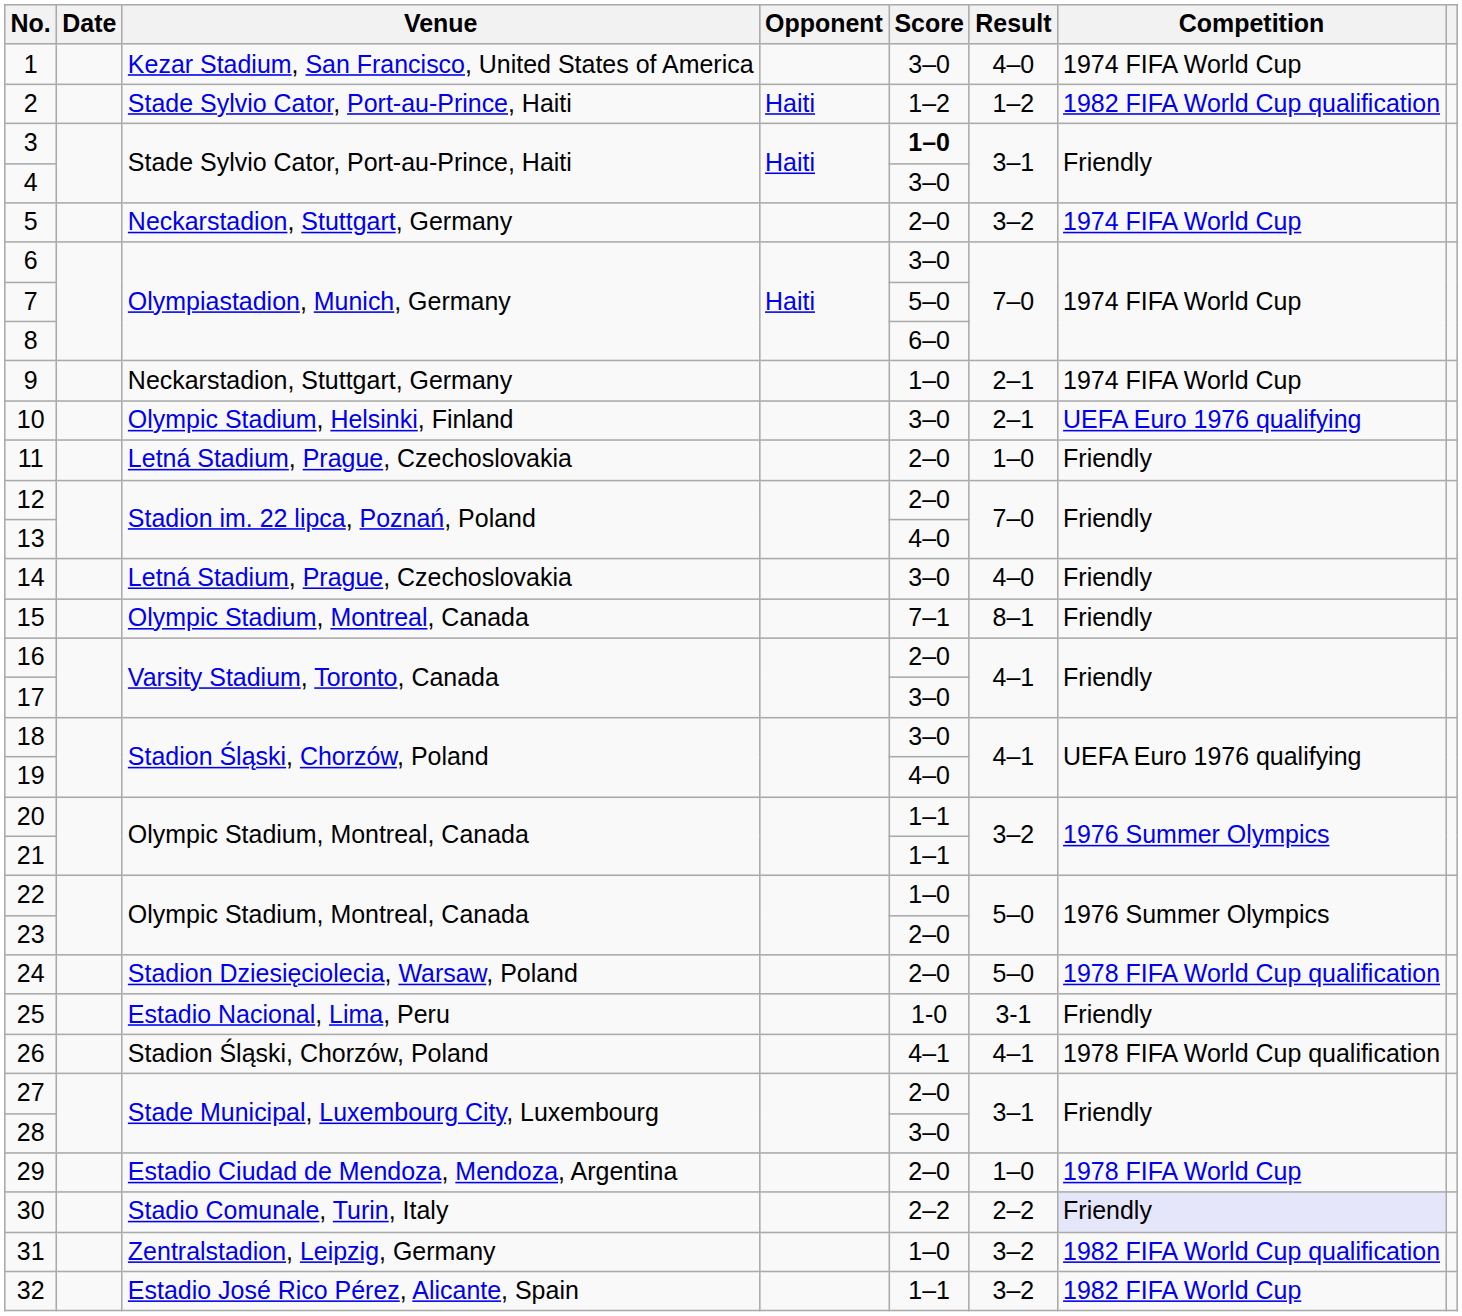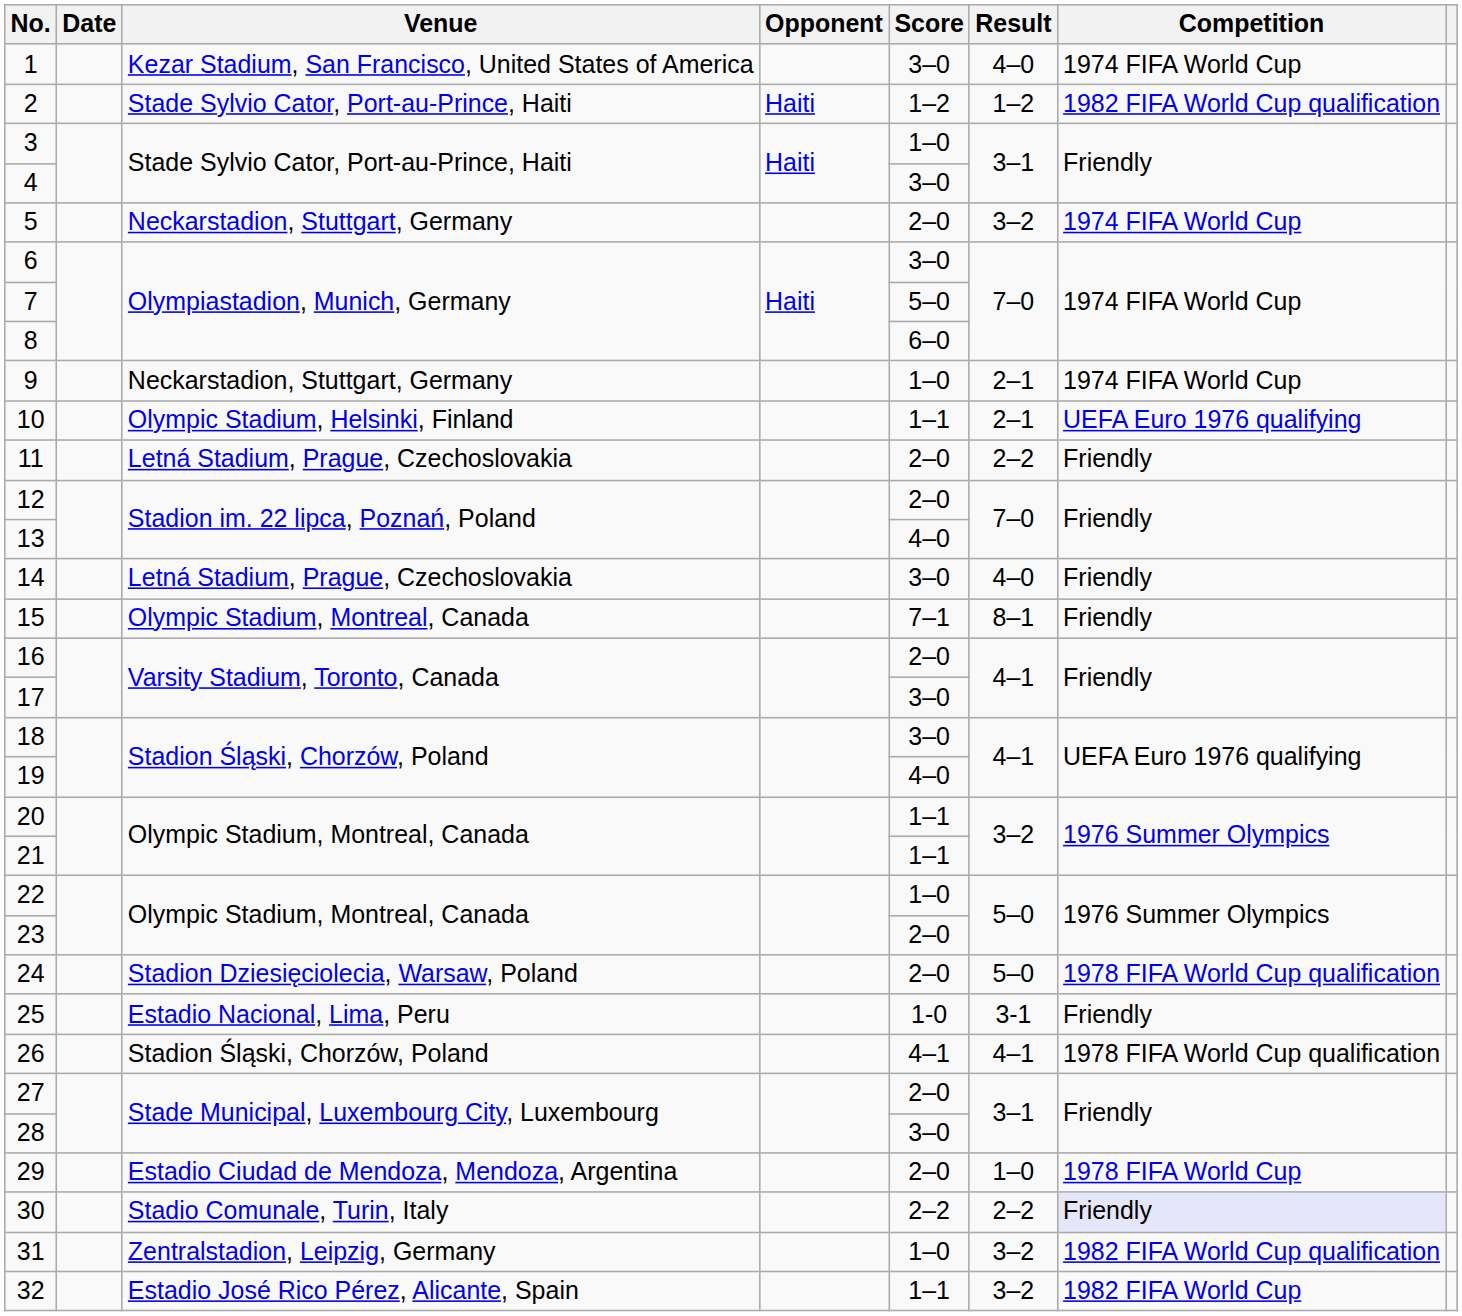 <table class="wikitable sortable">
 <tr>
 <th scope="col">No.</th>
 <th scope="col">Date</th>
 <th scope="col">Venue</th>
 <th scope="col">Opponent</th>
 <th scope="col">Score</th>
 <th scope="col">Result</th>
 <th scope="col">Competition</th>
 <th scope="col" class="unsortable"></th>
 </tr>
 <tr>
 <td style="text-align:center">1</td>
 <td></td>
 <td><a href='#'>Kezar Stadium</a>, <a href='#'>San Francisco</a>, United States of America</td>
 <td></td>
 <td style="text-align:center">3–0</td>
 <td style="text-align:center">4–0</td>
 <td>1974 FIFA World Cup</td>
 <td></td>
 </tr>
 <tr>
 <td style="text-align:center">2</td>
 <td></td>
 <td><a href='#'>Stade Sylvio Cator</a>, <a href='#'>Port-au-Prince</a>, Haiti</td>
 <td> <a href='#'>Haiti</a></td>
 <td style="text-align:center">1–2</td>
 <td style="text-align:center">1–2</td>
 <td><a href='#'>1982 FIFA World Cup qualification</a></td>
 <td></td>
 </tr>
 <tr>
 <td style="text-align:center">3</td>
 <td rowspan="2"></td>
 <td rowspan="2">Stade Sylvio Cator, Port-au-Prince, Haiti</td>
 <td rowspan="2"> <a href='#'>Haiti</a></td>
-<td style="text-align:center"><strong>1–0</strong></td>
+<td style="text-align:center">1–0</td>
 <td rowspan="2" style="text-align:center">3–1</td>
 <td rowspan="2">Friendly</td>
 <td rowspan="2"></td>
 </tr>
 <tr>
 <td style="text-align:center">4</td>
 <td style="text-align:center">3–0</td>
 </tr>
 <tr>
 <td style="text-align:center">5</td>
 <td></td>
 <td><a href='#'>Neckarstadion</a>, <a href='#'>Stuttgart</a>, Germany</td>
 <td></td>
 <td style="text-align:center">2–0</td>
 <td style="text-align:center">3–2</td>
 <td><a href='#'>1974 FIFA World Cup</a></td>
 <td></td>
 </tr>
 <tr>
 <td style="text-align:center">6</td>
 <td rowspan="3"></td>
 <td rowspan="3"><a href='#'>Olympiastadion</a>, <a href='#'>Munich</a>, Germany</td>
 <td rowspan="3"> <a href='#'>Haiti</a></td>
 <td style="text-align:center">3–0</td>
 <td rowspan="3" style="text-align:center">7–0</td>
 <td rowspan="3">1974 FIFA World Cup</td>
 <td rowspan="3"></td>
 </tr>
 <tr>
 <td style="text-align:center">7</td>
 <td style="text-align:center">5–0</td>
 </tr>
 <tr>
 <td style="text-align:center">8</td>
 <td style="text-align:center">6–0</td>
 </tr>
 <tr>
 <td style="text-align:center">9</td>
 <td></td>
 <td>Neckarstadion, Stuttgart, Germany</td>
 <td></td>
 <td style="text-align:center">1–0</td>
 <td style="text-align:center">2–1</td>
 <td>1974 FIFA World Cup</td>
 <td></td>
 </tr>
 <tr>
 <td style="text-align:center">10</td>
 <td></td>
 <td><a href='#'>Olympic Stadium</a>, <a href='#'>Helsinki</a>, Finland</td>
 <td></td>
-<td style="text-align:center">3–0</td>
+<td style="text-align:center">1–1</td>
 <td style="text-align:center">2–1</td>
 <td><a href='#'>UEFA Euro 1976 qualifying</a></td>
 <td></td>
 </tr>
 <tr>
 <td style="text-align:center">11</td>
 <td></td>
 <td><a href='#'>Letná Stadium</a>, <a href='#'>Prague</a>, Czechoslovakia</td>
 <td></td>
 <td style="text-align:center">2–0</td>
-<td style="text-align:center">1–0</td>
+<td style="text-align:center">2–2</td>
 <td>Friendly</td>
 <td></td>
 </tr>
 <tr>
 <td style="text-align:center">12</td>
 <td rowspan="2"></td>
 <td rowspan="2"><a href='#'>Stadion im. 22 lipca</a>, <a href='#'>Poznań</a>, Poland</td>
 <td rowspan="2"></td>
 <td style="text-align:center">2–0</td>
 <td rowspan="2" style="text-align:center">7–0</td>
 <td rowspan="2">Friendly</td>
 <td rowspan="2"></td>
 </tr>
 <tr>
 <td style="text-align:center">13</td>
 <td style="text-align:center">4–0</td>
 </tr>
 <tr>
 <td style="text-align:center">14</td>
 <td></td>
 <td><a href='#'>Letná Stadium</a>, <a href='#'>Prague</a>, Czechoslovakia</td>
 <td></td>
 <td style="text-align:center">3–0</td>
 <td style="text-align:center">4–0</td>
 <td>Friendly</td>
 <td></td>
 </tr>
 <tr>
 <td style="text-align:center">15</td>
 <td></td>
 <td><a href='#'>Olympic Stadium</a>, <a href='#'>Montreal</a>, Canada</td>
 <td></td>
 <td style="text-align:center">7–1</td>
 <td style="text-align:center">8–1</td>
 <td>Friendly</td>
 <td></td>
 </tr>
 <tr>
 <td style="text-align:center">16</td>
 <td rowspan="2"></td>
 <td rowspan="2"><a href='#'>Varsity Stadium</a>, <a href='#'>Toronto</a>, Canada</td>
 <td rowspan="2"></td>
 <td style="text-align:center">2–0</td>
 <td rowspan="2" style="text-align:center">4–1</td>
 <td rowspan="2">Friendly</td>
 <td rowspan="2"></td>
 </tr>
 <tr>
 <td style="text-align:center">17</td>
 <td style="text-align:center">3–0</td>
 </tr>
 <tr>
 <td style="text-align:center">18</td>
 <td rowspan="2"></td>
 <td rowspan="2"><a href='#'>Stadion Śląski</a>, <a href='#'>Chorzów</a>, Poland</td>
 <td rowspan="2"></td>
 <td style="text-align:center">3–0</td>
 <td rowspan="2" style="text-align:center">4–1</td>
 <td rowspan="2">UEFA Euro 1976 qualifying</td>
 <td rowspan="2"></td>
 </tr>
 <tr>
 <td style="text-align:center">19</td>
 <td style="text-align:center">4–0</td>
 </tr>
 <tr>
 <td style="text-align:center">20</td>
 <td rowspan="2"></td>
 <td rowspan="2">Olympic Stadium, Montreal, Canada</td>
 <td rowspan="2"></td>
 <td style="text-align:center">1–1</td>
 <td rowspan="2" style="text-align:center">3–2</td>
 <td rowspan="2"><a href='#'>1976 Summer Olympics</a></td>
 <td rowspan="2"></td>
 </tr>
 <tr>
 <td style="text-align:center">21</td>
 <td style="text-align:center">1–1</td>
 </tr>
 <tr>
 <td style="text-align:center">22</td>
 <td rowspan="2"></td>
 <td rowspan="2">Olympic Stadium, Montreal, Canada</td>
 <td rowspan="2"></td>
 <td style="text-align:center">1–0</td>
 <td rowspan="2" style="text-align:center">5–0</td>
 <td rowspan="2">1976 Summer Olympics</td>
 <td rowspan="2"></td>
 </tr>
 <tr>
 <td style="text-align:center">23</td>
 <td style="text-align:center">2–0</td>
 </tr>
 <tr>
 <td style="text-align:center">24</td>
 <td></td>
 <td><a href='#'>Stadion Dziesięciolecia</a>, <a href='#'>Warsaw</a>, Poland</td>
 <td></td>
 <td style="text-align:center">2–0</td>
 <td style="text-align:center">5–0</td>
 <td><a href='#'>1978 FIFA World Cup qualification</a></td>
 <td></td>
 </tr>
 <tr>
 <td style="text-align:center">25</td>
 <td></td>
 <td><a href='#'>Estadio Nacional</a>, <a href='#'>Lima</a>, Peru</td>
 <td></td>
 <td style="text-align:center">1-0</td>
 <td style="text-align:center">3-1</td>
 <td>Friendly</td>
 <td></td>
 </tr>
 <tr>
 <td style="text-align:center">26</td>
 <td></td>
 <td>Stadion Śląski, Chorzów, Poland</td>
 <td></td>
 <td style="text-align:center">4–1</td>
 <td style="text-align:center">4–1</td>
 <td>1978 FIFA World Cup qualification</td>
 <td></td>
 </tr>
 <tr>
 <td style="text-align:center">27</td>
 <td rowspan="2"></td>
 <td rowspan="2"><a href='#'>Stade Municipal</a>, <a href='#'>Luxembourg City</a>, Luxembourg</td>
 <td rowspan="2"></td>
 <td style="text-align:center">2–0</td>
 <td rowspan="2" style="text-align:center">3–1</td>
 <td rowspan="2">Friendly</td>
 <td rowspan="2"></td>
 </tr>
 <tr>
 <td style="text-align:center">28</td>
 <td style="text-align:center">3–0</td>
 </tr>
 <tr>
 <td style="text-align:center">29</td>
 <td></td>
 <td><a href='#'>Estadio Ciudad de Mendoza</a>, <a href='#'>Mendoza</a>, Argentina</td>
 <td></td>
 <td style="text-align:center">2–0</td>
 <td style="text-align:center">1–0</td>
 <td><a href='#'>1978 FIFA World Cup</a></td>
 <td></td>
 </tr>
 <tr>
 <td style="text-align:center">30</td>
 <td></td>
 <td><a href='#'>Stadio Comunale</a>, <a href='#'>Turin</a>, Italy</td>
 <td></td>
 <td style="text-align:center">2–2</td>
 <td style="text-align:center">2–2</td>
 <td style="background: lavender;">Friendly</td>
 <td></td>
 </tr>
 <tr>
 <td style="text-align:center">31</td>
 <td></td>
 <td><a href='#'>Zentralstadion</a>, <a href='#'>Leipzig</a>, Germany</td>
 <td></td>
 <td style="text-align:center">1–0</td>
 <td style="text-align:center">3–2</td>
 <td><a href='#'>1982 FIFA World Cup qualification</a></td>
 <td></td>
 </tr>
 <tr>
 <td style="text-align:center">32</td>
 <td></td>
 <td><a href='#'>Estadio José Rico Pérez</a>, <a href='#'>Alicante</a>, Spain</td>
 <td></td>
 <td style="text-align:center">1–1</td>
 <td style="text-align:center">3–2</td>
 <td><a href='#'>1982 FIFA World Cup</a></td>
 <td></td>
 </tr>
 </table>
